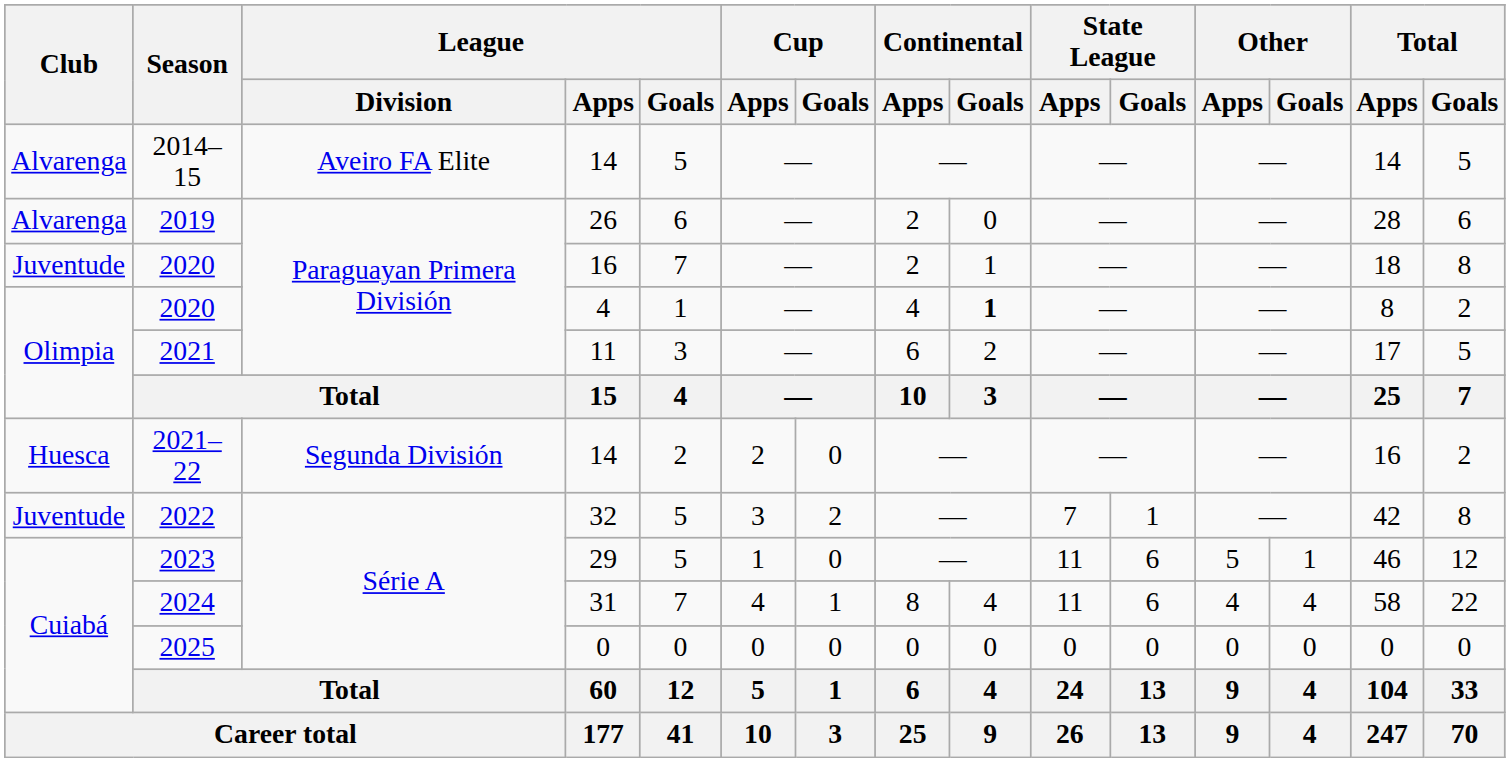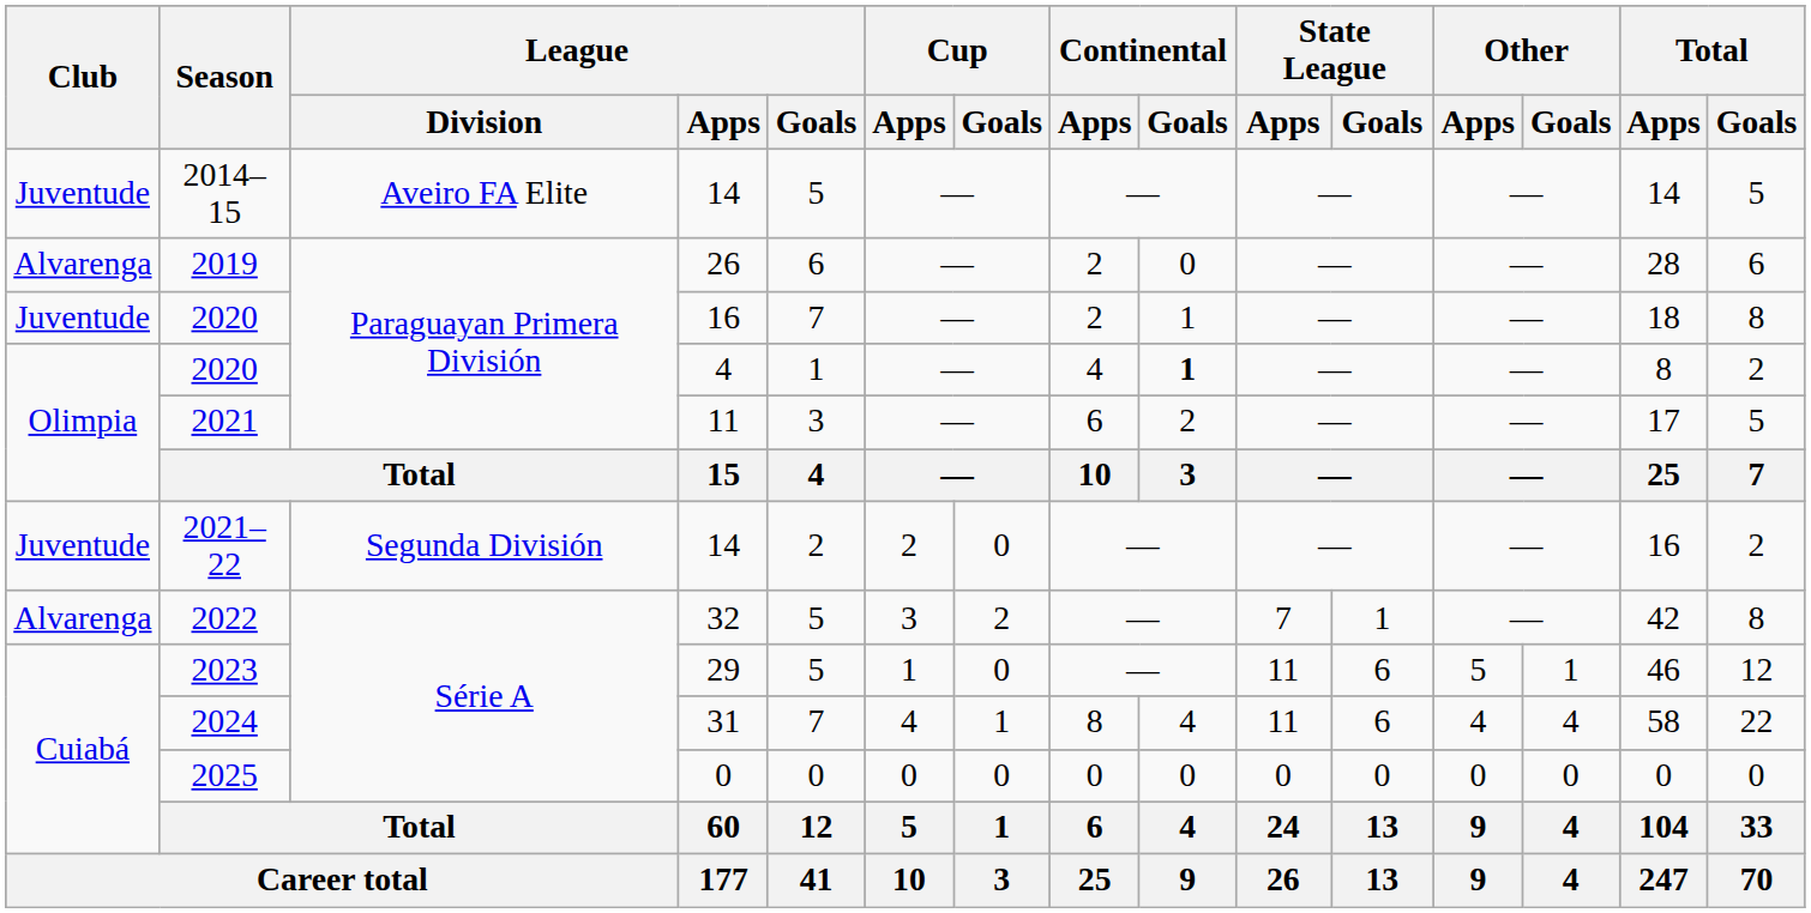 <table class="wikitable" style="text-align: center;">
 <tr>
 <th rowspan="2">Club</th>
 <th rowspan="2">Season</th>
 <th colspan="3">League</th>
 <th colspan="2">Cup</th>
 <th colspan="2">Continental</th>
 <th colspan="2">State League</th>
 <th colspan="2">Other</th>
 <th colspan="2">Total</th>
 </tr>
 <tr>
 <th>Division</th>
 <th>Apps</th>
 <th>Goals</th>
 <th>Apps</th>
 <th>Goals</th>
 <th>Apps</th>
 <th>Goals</th>
 <th>Apps</th>
 <th>Goals</th>
 <th>Apps</th>
 <th>Goals</th>
 <th>Apps</th>
 <th>Goals</th>
 </tr>
 <tr>
-<td><a href='#'>Alvarenga</a></td>
+<td><a href='#'>Juventude</a></td>
 <td>2014–15</td>
 <td><a href='#'>Aveiro FA</a> Elite</td>
 <td>14</td>
 <td>5</td>
 <td colspan="2">—</td>
 <td colspan="2">—</td>
 <td colspan="2">—</td>
 <td colspan="2">—</td>
 <td>14</td>
 <td>5</td>
 </tr>
 <tr>
 <td><a href='#'>Alvarenga</a></td>
 <td><a href='#'>2019</a></td>
 <td rowspan="4"><a href='#'>Paraguayan Primera División</a></td>
 <td>26</td>
 <td>6</td>
 <td colspan="2">—</td>
 <td>2</td>
 <td>0</td>
 <td colspan="2">—</td>
 <td colspan="2">—</td>
 <td>28</td>
 <td>6</td>
 </tr>
 <tr>
 <td><a href='#'>Juventude</a></td>
 <td><a href='#'>2020</a></td>
 <td>16</td>
 <td>7</td>
 <td colspan="2">—</td>
 <td>2</td>
 <td>1</td>
 <td colspan="2">—</td>
 <td colspan="2">—</td>
 <td>18</td>
 <td>8</td>
 </tr>
 <tr>
 <td rowspan="3"><a href='#'>Olimpia</a></td>
 <td><a href='#'>2020</a></td>
 <td>4</td>
 <td>1</td>
 <td colspan="2">—</td>
 <td>4</td>
 <td><strong>1</strong></td>
 <td colspan="2">—</td>
 <td colspan="2">—</td>
 <td>8</td>
 <td>2</td>
 </tr>
 <tr>
 <td><a href='#'>2021</a></td>
 <td>11</td>
 <td>3</td>
 <td colspan="2">—</td>
 <td>6</td>
 <td>2</td>
 <td colspan="2">—</td>
 <td colspan="2">—</td>
 <td>17</td>
 <td>5</td>
 </tr>
 <tr>
 <th colspan="2">Total</th>
 <th>15</th>
 <th>4</th>
 <th colspan="2">—</th>
 <th>10</th>
 <th>3</th>
 <th colspan="2">—</th>
 <th colspan="2">—</th>
 <th>25</th>
 <th>7</th>
 </tr>
 <tr>
-<td><a href='#'>Huesca</a></td>
+<td><a href='#'>Juventude</a></td>
 <td><a href='#'>2021–22</a></td>
 <td><a href='#'>Segunda División</a></td>
 <td>14</td>
 <td>2</td>
 <td>2</td>
 <td>0</td>
 <td colspan="2">—</td>
 <td colspan="2">—</td>
 <td colspan="2">—</td>
 <td>16</td>
 <td>2</td>
 </tr>
 <tr>
-<td><a href='#'>Juventude</a></td>
+<td><a href='#'>Alvarenga</a></td>
 <td><a href='#'>2022</a></td>
 <td rowspan="4"><a href='#'>Série A</a></td>
 <td>32</td>
 <td>5</td>
 <td>3</td>
 <td>2</td>
 <td colspan="2">—</td>
 <td>7</td>
 <td>1</td>
 <td colspan="2">—</td>
 <td>42</td>
 <td>8</td>
 </tr>
 <tr>
 <td rowspan="4"><a href='#'>Cuiabá</a></td>
 <td><a href='#'>2023</a></td>
 <td>29</td>
 <td>5</td>
 <td>1</td>
 <td>0</td>
 <td colspan="2">—</td>
 <td>11</td>
 <td>6</td>
 <td>5</td>
 <td>1</td>
 <td>46</td>
 <td>12</td>
 </tr>
 <tr>
 <td><a href='#'>2024</a></td>
 <td>31</td>
 <td>7</td>
 <td>4</td>
 <td>1</td>
 <td>8</td>
 <td>4</td>
 <td>11</td>
 <td>6</td>
 <td>4</td>
 <td>4</td>
 <td>58</td>
 <td>22</td>
 </tr>
 <tr>
 <td><a href='#'>2025</a></td>
 <td>0</td>
 <td>0</td>
 <td>0</td>
 <td>0</td>
 <td>0</td>
 <td>0</td>
 <td>0</td>
 <td>0</td>
 <td>0</td>
 <td>0</td>
 <td>0</td>
 <td>0</td>
 </tr>
 <tr>
 <th colspan="2">Total</th>
 <th>60</th>
 <th>12</th>
 <th>5</th>
 <th>1</th>
 <th>6</th>
 <th>4</th>
 <th>24</th>
 <th>13</th>
 <th>9</th>
 <th>4</th>
 <th>104</th>
 <th>33</th>
 </tr>
 <tr>
 <th colspan="3">Career total</th>
 <th>177</th>
 <th>41</th>
 <th>10</th>
 <th>3</th>
 <th>25</th>
 <th>9</th>
 <th>26</th>
 <th>13</th>
 <th>9</th>
 <th>4</th>
 <th>247</th>
 <th>70</th>
 </tr>
 </table>
